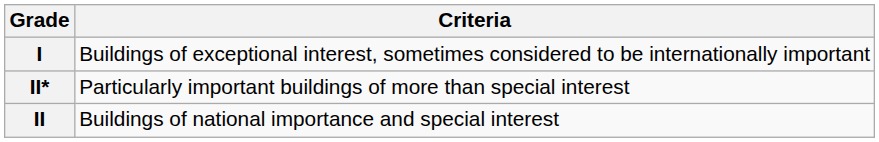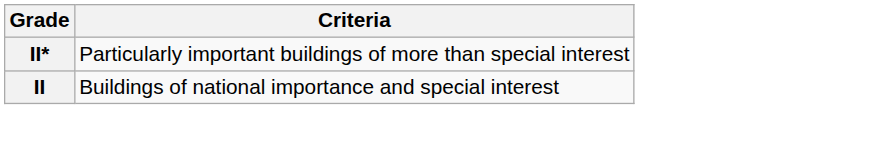 <table class="wikitable">
 <tr>
 <th scope="col">Grade</th>
 <th scope="col">Criteria</th>
-</tr>
-<tr>
-<th scope="row" >I</th>
-<td>Buildings of exceptional interest, sometimes considered to be internationally important</td>
 </tr>
 <tr>
 <th scope="row" >II*</th>
 <td>Particularly important buildings of more than special interest</td>
 </tr>
 <tr>
 <th scope="row" >II</th>
 <td>Buildings of national importance and special interest</td>
 </tr>
 </table>
